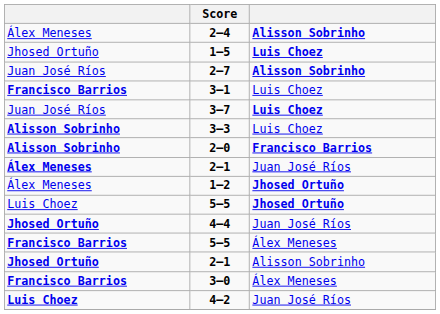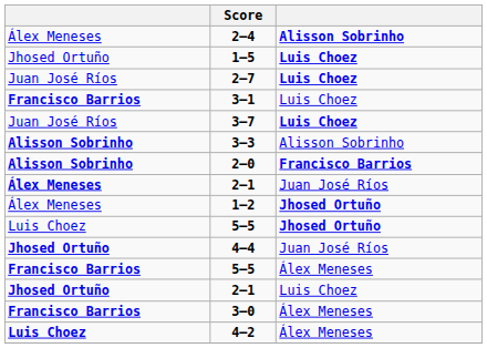 <table class="wikitable" style="text-align: center; font-size:100% ">
 <tr>
 <th align="right" width="200"></th>
 <th width="60">Score</th>
 <th align="left" width="200"></th>
 </tr>
 <tr>
 <td align=left> <a href='#'>Álex Meneses</a></td>
 <td align=center><strong>2–4</strong></td>
 <td align=left><strong> <a href='#'>Alisson Sobrinho</a></strong></td>
 </tr>
 <tr>
 <td align=left> <a href='#'>Jhosed Ortuño</a></td>
 <td align=center><strong>1–5</strong></td>
 <td align=left><strong> <a href='#'>Luis Choez</a></strong></td>
 </tr>
 <tr>
 <td align=left> <a href='#'>Juan José Ríos</a></td>
 <td align=center><strong>2–7</strong></td>
-<td align=left><strong> <a href='#'>Alisson Sobrinho</a></strong></td>
+<td align=left><strong> <a href='#'>Luis Choez</a></strong></td>
 </tr>
 <tr>
 <td align=left><strong> <a href='#'>Francisco Barrios</a></strong></td>
 <td align=center><strong>3–1</strong></td>
 <td align=left> <a href='#'>Luis Choez</a></td>
 </tr>
 <tr>
 <td align=left> <a href='#'>Juan José Ríos</a></td>
 <td align=center><strong>3–7</strong></td>
 <td align=left><strong> <a href='#'>Luis Choez</a></strong></td>
 </tr>
 <tr>
 <td align=left><strong> <a href='#'>Alisson Sobrinho</a></strong></td>
 <td align=center><strong>3–3</strong></td>
-<td align=left> <a href='#'>Luis Choez</a></td>
+<td align=left> <a href='#'>Alisson Sobrinho</a></td>
 </tr>
 <tr>
 <td align=left><strong> <a href='#'>Alisson Sobrinho</a></strong></td>
 <td align=center><strong>2–0</strong></td>
 <td align=left><strong> <a href='#'>Francisco Barrios</a></strong></td>
 </tr>
 <tr>
 <td align=left><strong> <a href='#'>Álex Meneses</a></strong></td>
 <td align=center><strong>2–1</strong></td>
 <td align=left> <a href='#'>Juan José Ríos</a></td>
 </tr>
 <tr>
 <td align=left> <a href='#'>Álex Meneses</a></td>
 <td align=center><strong>1–2</strong></td>
 <td align=left><strong> <a href='#'>Jhosed Ortuño</a></strong></td>
 </tr>
 <tr>
 <td align=left> <a href='#'>Luis Choez</a></td>
 <td align=center><strong>5–5</strong></td>
 <td align=left><strong> <a href='#'>Jhosed Ortuño</a></strong></td>
 </tr>
 <tr>
 <td align=left><strong> <a href='#'>Jhosed Ortuño</a></strong></td>
 <td align=center><strong>4–4</strong></td>
 <td align=left> <a href='#'>Juan José Ríos</a></td>
 </tr>
 <tr>
 <td align=left><strong> <a href='#'>Francisco Barrios</a></strong></td>
 <td align=center><strong>5–5</strong></td>
 <td align=left> <a href='#'>Álex Meneses</a></td>
 </tr>
 <tr>
 <td align=left><strong> <a href='#'>Jhosed Ortuño</a></strong></td>
 <td align=center><strong>2–1</strong></td>
-<td align=left> <a href='#'>Alisson Sobrinho</a></td>
+<td align=left> <a href='#'>Luis Choez</a></td>
 </tr>
 <tr>
 <td align=left><strong> <a href='#'>Francisco Barrios</a></strong></td>
 <td align=center><strong>3–0</strong></td>
 <td align=left> <a href='#'>Álex Meneses</a></td>
 </tr>
 <tr>
 <td align=left><strong> <a href='#'>Luis Choez</a></strong></td>
 <td align=center><strong>4–2</strong></td>
-<td align=left> <a href='#'>Juan José Ríos</a></td>
+<td align=left> <a href='#'>Álex Meneses</a></td>
 </tr>
 <tr>
 </tr>
 </table>
